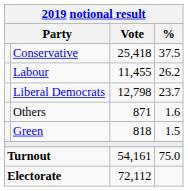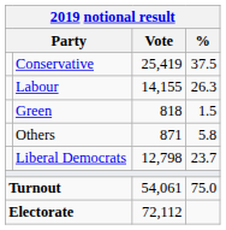 <table class="wikitable">
 <tr>
 <th colspan="4"><a href='#'>2019</a> <a href='#'>notional result</a></th>
 </tr>
 <tr>
 <th bgcolor="#DDDDFF" width="130px" colspan="2">Party</th>
 <th bgcolor="#DDDDFF" width="50px">Vote</th>
 <th bgcolor="#DDDDFF" width="30px">%</th>
 </tr>
 <tr>
 <td></td>
 <td><a href='#'>Conservative</a></td>
-<td align=right>25,418</td>
+<td align=right>25,419</td>
 <td align=right>37.5</td>
 </tr>
 <tr>
 <td></td>
 <td><a href='#'>Labour</a></td>
-<td align=right>11,455</td>
-<td align=right>26.2</td>
+<td align=right>14,155</td>
+<td align=right>26.3</td>
+</tr>
+<tr>
+<td></td>
+<td><a href='#'>Green</a></td>
+<td align=right>818</td>
+<td align=right>1.5</td>
+</tr>
+<tr>
+<td></td>
+<td>Others</td>
+<td align=right>871</td>
+<td align=right>5.8</td>
 </tr>
 <tr>
 <td></td>
 <td><a href='#'>Liberal Democrats</a></td>
 <td align=right>12,798</td>
 <td align=right>23.7</td>
 </tr>
 <tr>
-<td></td>
-<td>Others</td>
-<td align=right>871</td>
-<td align=right>1.6</td>
-</tr>
-<tr>
-<td></td>
-<td><a href='#'>Green</a></td>
-<td align=right>818</td>
-<td align=right>1.5</td>
-</tr>
-<tr>
 <td colspan="4" bgcolor="#EAECF0"></td>
 </tr>
 <tr>
 <td colspan="2"><strong>Turnout</strong></td>
-<td align=right>54,161</td>
+<td align=right>54,061</td>
 <td align=right>75.0</td>
 </tr>
 <tr>
 <td colspan="2"><strong>Electorate</strong></td>
 <td align=right>72,112</td>
 </tr>
 </table>
